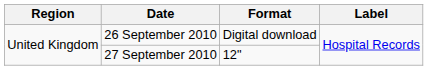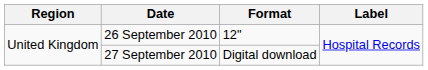 <table class=wikitable>
 <tr>
 <th>Region</th>
 <th>Date</th>
 <th>Format</th>
 <th>Label</th>
 </tr>
 <tr>
 <td rowspan="2">United Kingdom</td>
 <td>26 September 2010</td>
-<td>Digital download</td>
+<td>12"</td>
 <td rowspan="2"><a href='#'>Hospital Records</a></td>
 </tr>
 <tr>
 <td>27 September 2010</td>
-<td>12"</td>
+<td>Digital download</td>
 </tr>
 </table>
